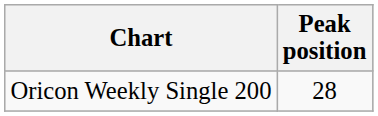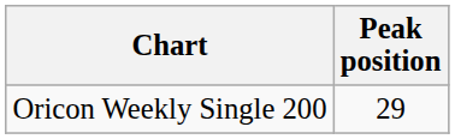 <table class="wikitable">
 <tr>
 <th>Chart</th>
 <th>Peak<br>position</th>
 </tr>
 <tr>
 <td>Oricon Weekly Single 200</td>
-<td align="center">28</td>
+<td align="center">29</td>
 </tr>
 </table>
